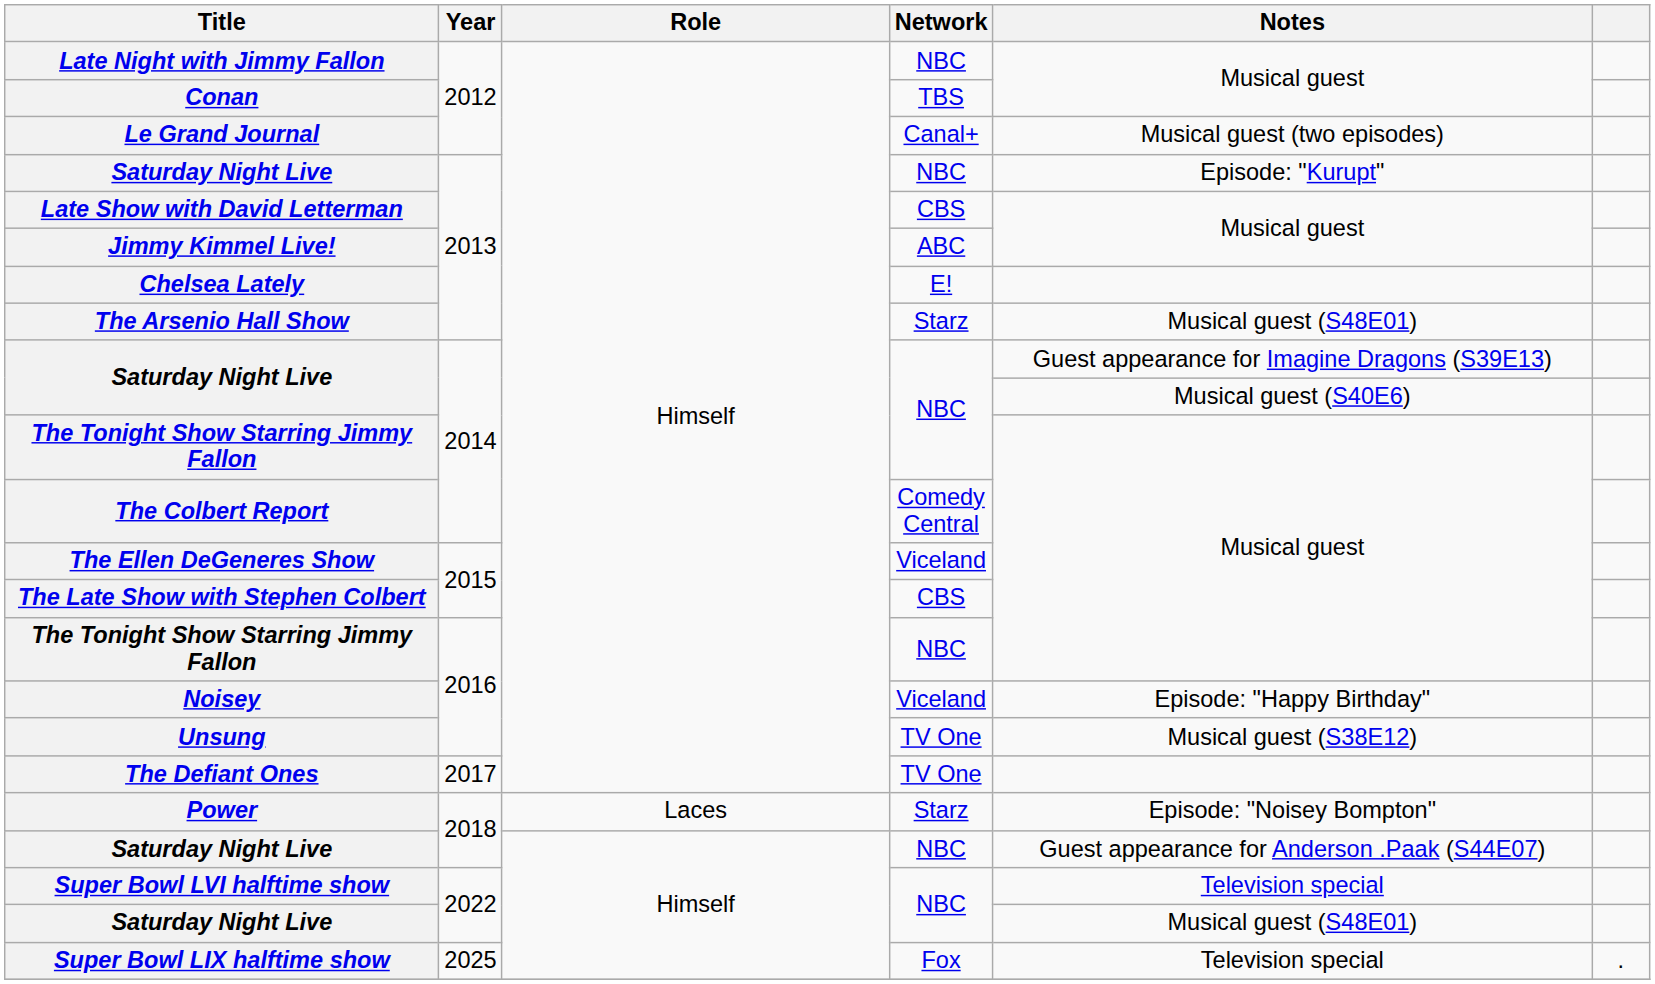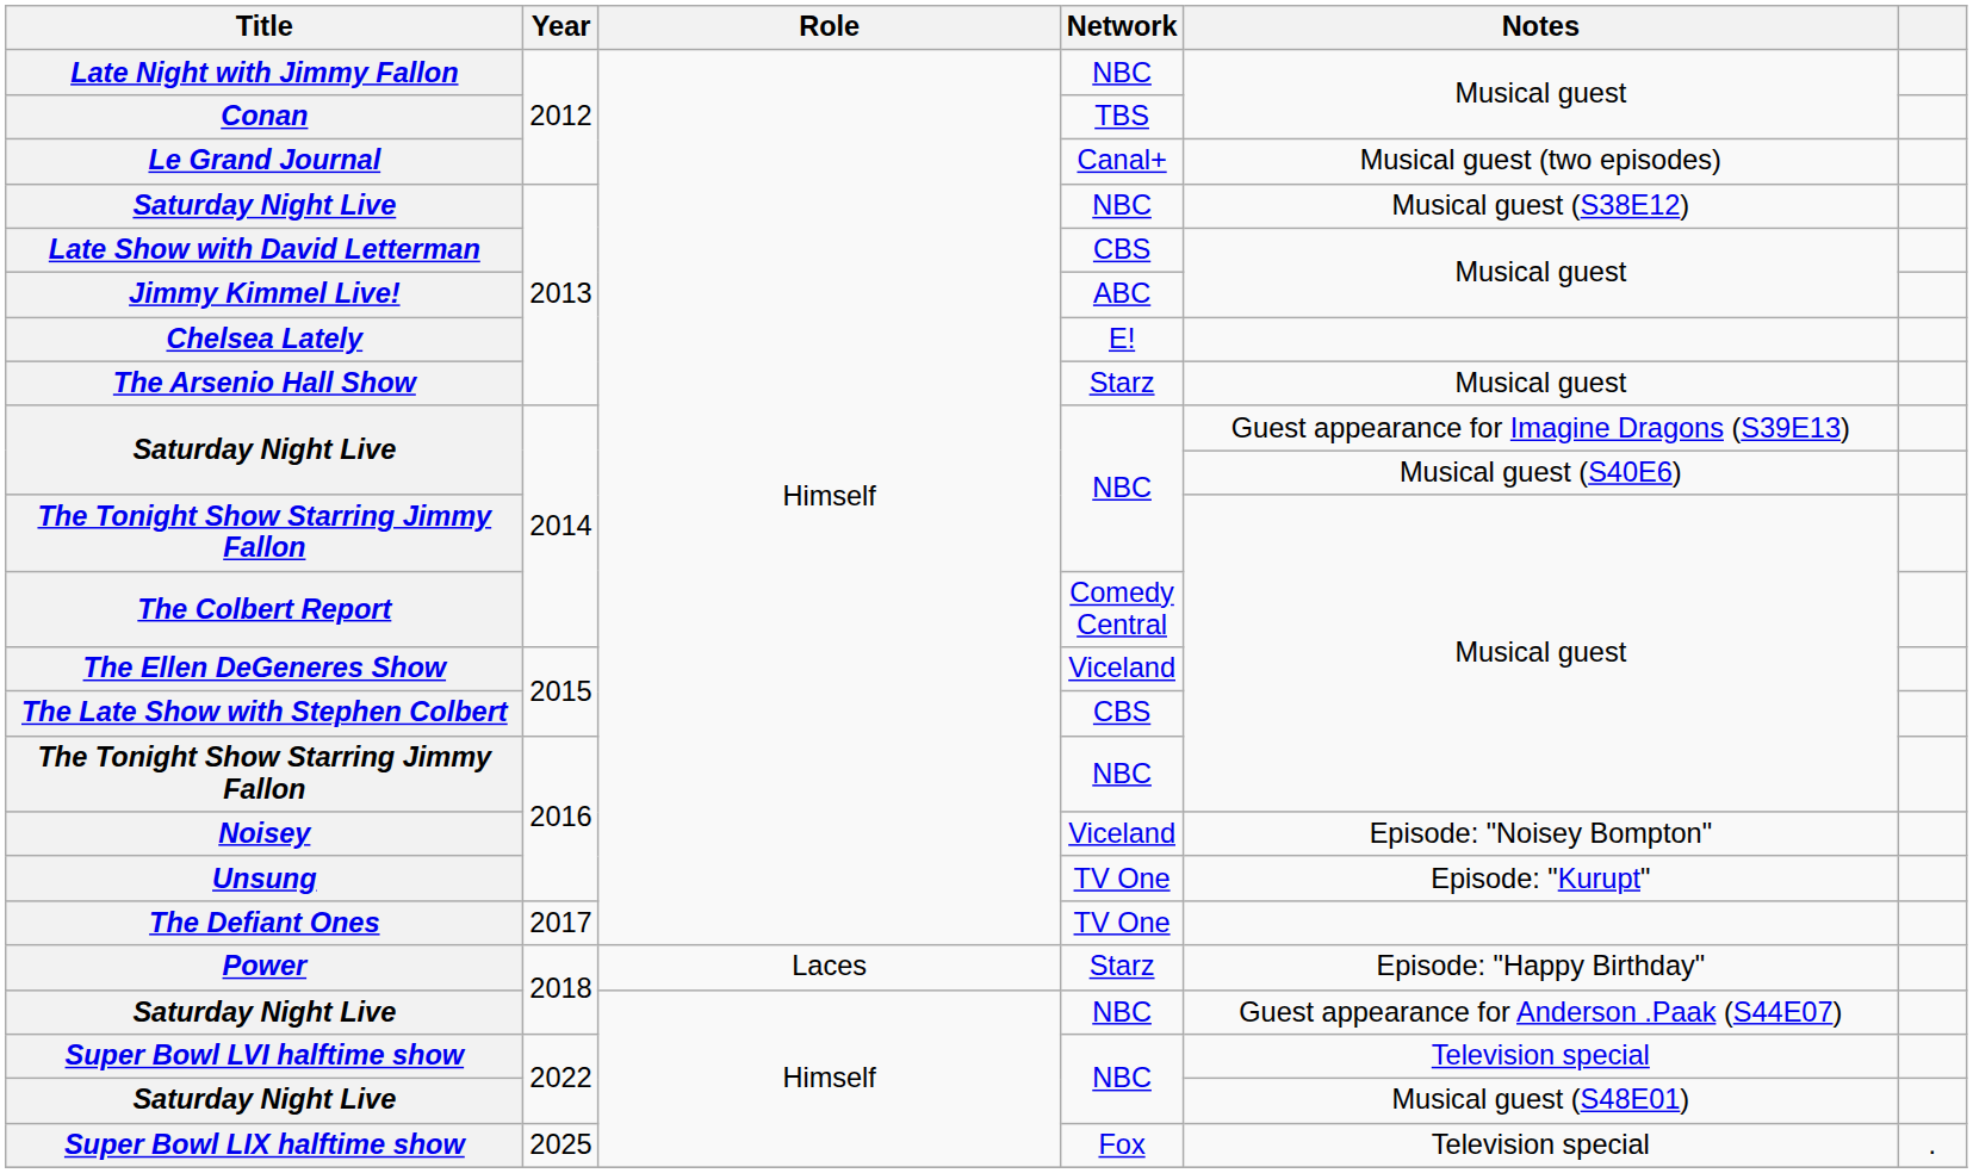 <table class="wikitable sortable plainrowheaders" style="text-align:center;">
 <tr>
 <th scope="col" style="width: 18em;">Title</th>
 <th scope="col" style="width: 2em;">Year</th>
 <th scope="col" style="width: 16em;">Role</th>
 <th scope="col" style="width: 2em;">Network</th>
 <th scope="col" style="width: 25em;" class="unsortable">Notes</th>
 <th scope="col" style="width: 2em;" class="unsortable"></th>
 </tr>
 <tr>
 <th scope="row"><em><a href='#'>Late Night with Jimmy Fallon</a></em></th>
 <td rowspan="3">2012</td>
 <td rowspan="18">Himself</td>
 <td><a href='#'>NBC</a></td>
 <td rowspan="2">Musical guest</td>
 <td></td>
 </tr>
 <tr>
 <th scope="row"><em><a href='#'>Conan</a></em></th>
 <td><a href='#'>TBS</a></td>
 <td></td>
 </tr>
 <tr>
 <th scope="row"><em><a href='#'>Le Grand Journal</a></em></th>
 <td><a href='#'>Canal+</a></td>
 <td>Musical guest (two episodes)</td>
 <td></td>
 </tr>
 <tr>
 <th scope="row"><em><a href='#'>Saturday Night Live</a></em></th>
 <td rowspan="5">2013</td>
 <td><a href='#'>NBC</a></td>
-<td>Episode: "<a href='#'>Kurupt</a>"</td>
+<td>Musical guest (<a href='#'>S38E12</a>)</td>
 <td></td>
 </tr>
 <tr>
 <th scope="row"><em><a href='#'>Late Show with David Letterman</a></em></th>
 <td><a href='#'>CBS</a></td>
 <td rowspan="2">Musical guest</td>
 <td></td>
 </tr>
 <tr>
 <th scope="row"><em><a href='#'>Jimmy Kimmel Live!</a></em></th>
 <td><a href='#'>ABC</a></td>
 <td></td>
 </tr>
 <tr>
 <th scope="row"><em><a href='#'>Chelsea Lately</a></em></th>
 <td><a href='#'>E!</a></td>
 <td></td>
 <td></td>
 </tr>
 <tr>
 <th scope="row"><em><a href='#'>The Arsenio Hall Show</a></em></th>
 <td><a href='#'>Starz</a></td>
-<td>Musical guest (<a href='#'>S48E01</a>)</td>
+<td>Musical guest</td>
 <td></td>
 </tr>
 <tr>
 <th scope="row" rowspan="2"><em>Saturday Night Live</em></th>
 <td rowspan="4">2014</td>
 <td rowspan="3"><a href='#'>NBC</a></td>
 <td>Guest appearance for <a href='#'>Imagine Dragons</a> (<a href='#'>S39E13</a>)</td>
 <td></td>
 </tr>
 <tr>
 <td>Musical guest (<a href='#'>S40E6</a>)</td>
 <td></td>
 </tr>
 <tr>
 <th scope="row"><em><a href='#'>The Tonight Show Starring Jimmy Fallon</a></em></th>
 <td rowspan="5">Musical guest</td>
 <td></td>
 </tr>
 <tr>
 <th scope="row"><em><a href='#'>The Colbert Report</a></em></th>
 <td><a href='#'>Comedy Central</a></td>
 <td></td>
 </tr>
 <tr>
 <th scope="row"><em><a href='#'>The Ellen DeGeneres Show</a></em></th>
 <td rowspan="2">2015</td>
 <td><a href='#'>Viceland</a></td>
 <td></td>
 </tr>
 <tr>
 <th scope="row"><em><a href='#'>The Late Show with Stephen Colbert</a></em></th>
 <td><a href='#'>CBS</a></td>
 <td></td>
 </tr>
 <tr>
 <th scope="row"><em>The Tonight Show Starring Jimmy Fallon</em></th>
 <td rowspan="3">2016</td>
 <td><a href='#'>NBC</a></td>
 <td></td>
 </tr>
 <tr>
 <th scope="row"><em><a href='#'>Noisey</a></em></th>
 <td><a href='#'>Viceland</a></td>
-<td>Episode: "Happy Birthday"</td>
+<td>Episode: "Noisey Bompton"</td>
 <td></td>
 </tr>
 <tr>
 <th scope="row"><em><a href='#'>Unsung</a></em></th>
 <td><a href='#'>TV One</a></td>
-<td>Musical guest (<a href='#'>S38E12</a>)</td>
+<td>Episode: "<a href='#'>Kurupt</a>"</td>
 <td></td>
 </tr>
 <tr>
 <th scope="row"><em><a href='#'>The Defiant Ones</a></em></th>
 <td>2017</td>
 <td><a href='#'>TV One</a></td>
 <td></td>
 <td></td>
 </tr>
 <tr>
 <th scope="row"><em><a href='#'>Power</a></em></th>
 <td rowspan="2">2018</td>
 <td>Laces</td>
 <td><a href='#'>Starz</a></td>
-<td>Episode: "Noisey Bompton"</td>
+<td>Episode: "Happy Birthday"</td>
 <td></td>
 </tr>
 <tr>
 <th scope="row"><em>Saturday Night Live</em></th>
 <td rowspan="4">Himself</td>
 <td><a href='#'>NBC</a></td>
 <td>Guest appearance for <a href='#'>Anderson .Paak</a> (<a href='#'>S44E07</a>)</td>
 <td></td>
 </tr>
 <tr>
 <th scope="row"><em><a href='#'>Super Bowl LVI halftime show</a></em></th>
 <td rowspan="2">2022</td>
 <td rowspan="2"><a href='#'>NBC</a></td>
 <td><a href='#'>Television special</a></td>
 <td></td>
 </tr>
 <tr>
 <th scope="row"><em>Saturday Night Live</em></th>
 <td>Musical guest (<a href='#'>S48E01</a>)</td>
 <td></td>
 </tr>
 <tr>
 <th scope="row"><em><a href='#'>Super Bowl LIX halftime show</a></em></th>
 <td>2025</td>
 <td><a href='#'>Fox</a></td>
 <td>Television special</td>
 <td>.</td>
 </tr>
 <tr>
 </tr>
 </table>
